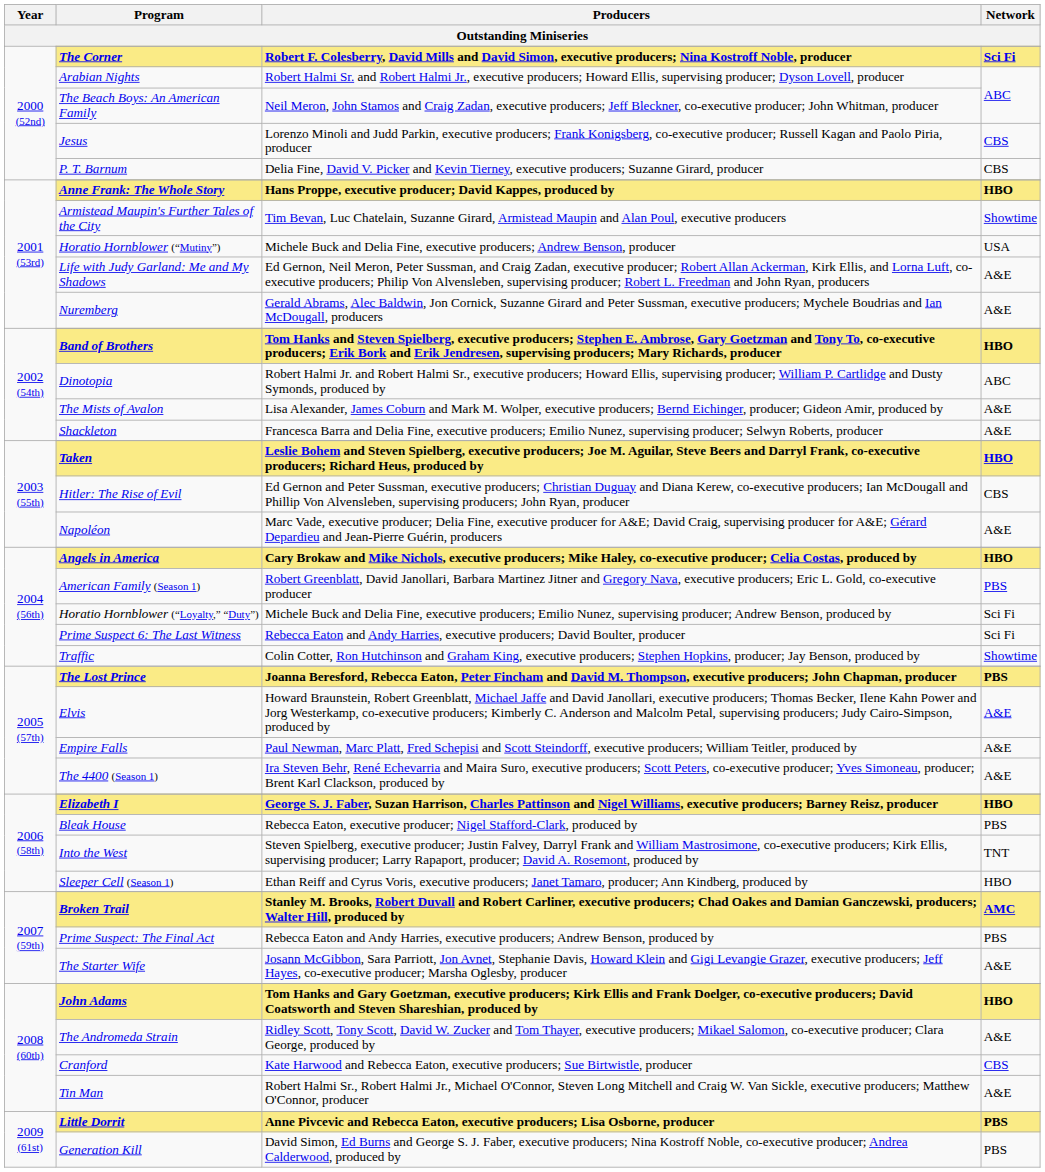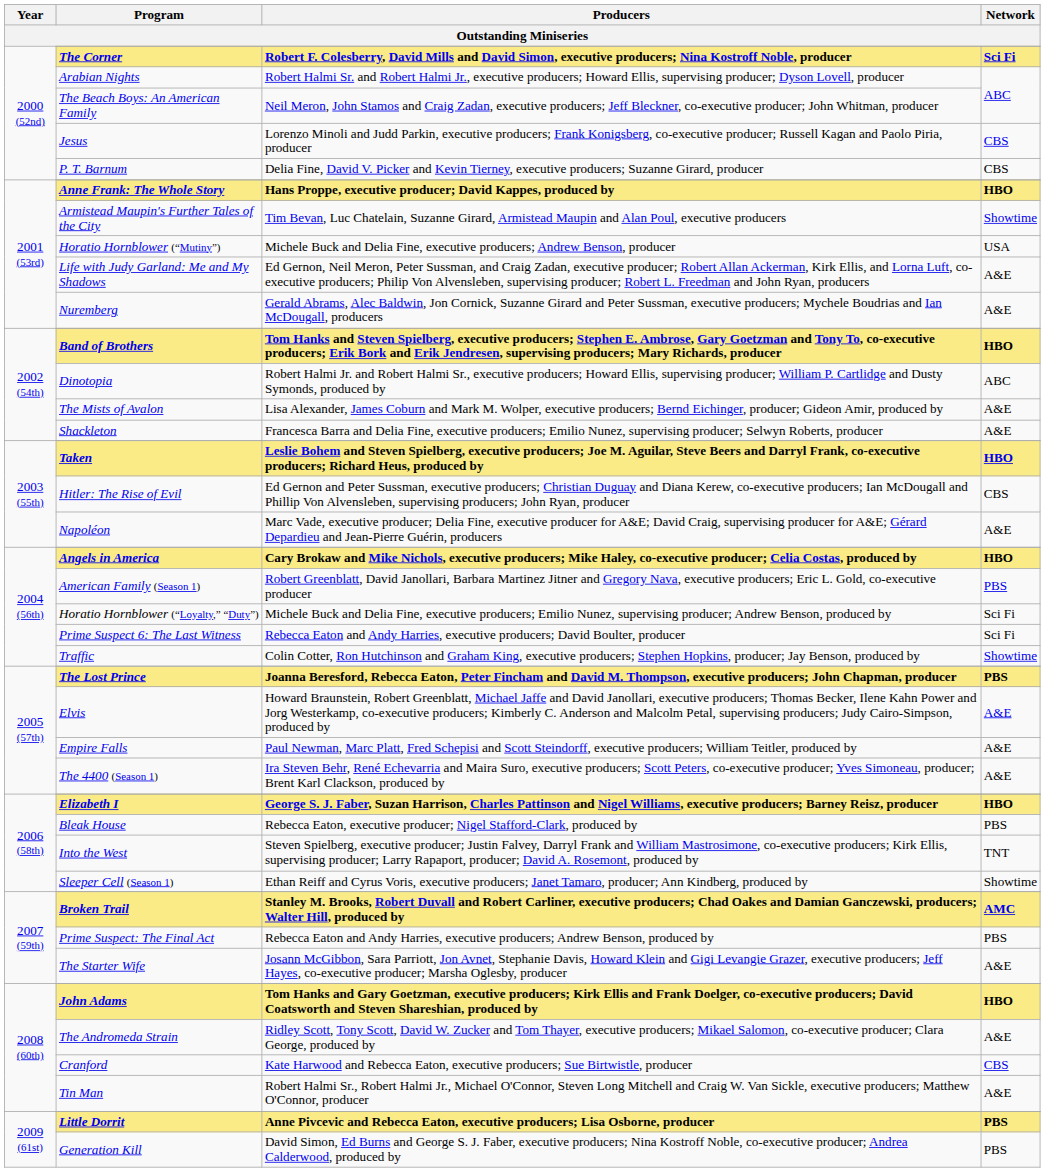 <table class="wikitable" style="width:100%">
 <tr bgcolor="#bebebe">
 <th width="5%">Year</th>
 <th width="20%">Program</th>
 <th width="70%">Producers</th>
 <th width="5%">Network</th>
 </tr>
 <tr>
 <th colspan="4">Outstanding Miniseries</th>
 </tr>
 <tr>
 <td rowspan=6 style="text-align:center"><a href='#'>2000</a><br><small><a href='#'>(52nd)</a></small><br></td>
 </tr>
 <tr style="background:#FAEB86">
 <td><strong><em><a href='#'>The Corner</a></em></strong></td>
 <td><strong><a href='#'>Robert F. Colesberry</a>, <a href='#'>David Mills</a> and <a href='#'>David Simon</a>, executive producers; <a href='#'>Nina Kostroff Noble</a>, producer</strong></td>
 <td><strong><a href='#'>Sci Fi</a></strong></td>
 </tr>
 <tr>
 <td><em><a href='#'>Arabian Nights</a></em></td>
 <td><a href='#'>Robert Halmi Sr.</a> and <a href='#'>Robert Halmi Jr.</a>, executive producers; Howard Ellis, supervising producer; <a href='#'>Dyson Lovell</a>, producer</td>
 <td rowspan=2><a href='#'>ABC</a></td>
 </tr>
 <tr>
 <td><em><a href='#'>The Beach Boys: An American Family</a></em></td>
 <td><a href='#'>Neil Meron</a>, <a href='#'>John Stamos</a> and <a href='#'>Craig Zadan</a>, executive producers; <a href='#'>Jeff Bleckner</a>, co-executive producer; John Whitman, producer</td>
 </tr>
 <tr>
 <td><em><a href='#'>Jesus</a></em></td>
 <td>Lorenzo Minoli and Judd Parkin, executive producers; <a href='#'>Frank Konigsberg</a>, co-executive producer; Russell Kagan and Paolo Piria, producer</td>
 <td><a href='#'>CBS</a></td>
 </tr>
 <tr>
 <td><em><a href='#'>P. T. Barnum</a></em></td>
 <td>Delia Fine, <a href='#'>David V. Picker</a> and <a href='#'>Kevin Tierney</a>, executive producers; Suzanne Girard, producer</td>
 <td>CBS</td>
 </tr>
 <tr>
 <td rowspan=6 style="text-align:center"><a href='#'>2001</a><br><small><a href='#'>(53rd)</a></small><br></td>
 </tr>
 <tr style="background:#FAEB86">
 <td><strong><em><a href='#'>Anne Frank: The Whole Story</a></em></strong></td>
 <td><strong>Hans Proppe, executive producer; David Kappes, produced by</strong></td>
 <td><strong>HBO</strong></td>
 </tr>
 <tr>
 <td><em><a href='#'>Armistead Maupin's Further Tales of the City</a></em></td>
 <td><a href='#'>Tim Bevan</a>, Luc Chatelain, Suzanne Girard, <a href='#'>Armistead Maupin</a> and <a href='#'>Alan Poul</a>, executive producers</td>
 <td><a href='#'>Showtime</a></td>
 </tr>
 <tr>
 <td><em><a href='#'>Horatio Hornblower</a></em> <small>(“<a href='#'>Mutiny</a>”)</small></td>
 <td>Michele Buck and Delia Fine, executive producers; <a href='#'>Andrew Benson</a>, producer</td>
 <td>USA</td>
 </tr>
 <tr>
 <td><em><a href='#'>Life with Judy Garland: Me and My Shadows</a></em></td>
 <td>Ed Gernon, Neil Meron, Peter Sussman, and Craig Zadan, executive producer; <a href='#'>Robert Allan Ackerman</a>, Kirk Ellis, and <a href='#'>Lorna Luft</a>, co-executive producers; Philip Von Alvensleben, supervising producer; <a href='#'>Robert L. Freedman</a> and John Ryan, producers</td>
 <td>A&E</td>
 </tr>
 <tr>
 <td><em><a href='#'>Nuremberg</a></em></td>
 <td><a href='#'>Gerald Abrams</a>, <a href='#'>Alec Baldwin</a>, Jon Cornick, Suzanne Girard and Peter Sussman, executive producers; Mychele Boudrias and <a href='#'>Ian McDougall</a>, producers</td>
 <td>A&E</td>
 </tr>
 <tr>
 <td rowspan=5 style="text-align:center"><a href='#'>2002</a><br><small><a href='#'>(54th)</a></small><br></td>
 </tr>
 <tr style="background:#FAEB86">
 <td><strong><em><a href='#'>Band of Brothers</a></em></strong></td>
 <td><strong><a href='#'>Tom Hanks</a> and <a href='#'>Steven Spielberg</a>, executive producers; <a href='#'>Stephen E. Ambrose</a>, <a href='#'>Gary Goetzman</a> and <a href='#'>Tony To</a>, co-executive producers; <a href='#'>Erik Bork</a> and <a href='#'>Erik Jendresen</a>, supervising producers; Mary Richards, producer</strong></td>
 <td><strong>HBO</strong></td>
 </tr>
 <tr>
 <td><em><a href='#'>Dinotopia</a></em></td>
 <td>Robert Halmi Jr. and Robert Halmi Sr., executive producers; Howard Ellis, supervising producer; <a href='#'>William P. Cartlidge</a> and Dusty Symonds, produced by</td>
 <td>ABC</td>
 </tr>
 <tr>
 <td><em><a href='#'>The Mists of Avalon</a></em></td>
 <td>Lisa Alexander, <a href='#'>James Coburn</a> and Mark M. Wolper, executive producers; <a href='#'>Bernd Eichinger</a>, producer; Gideon Amir, produced by</td>
 <td>A&E</td>
 </tr>
 <tr>
 <td><em><a href='#'>Shackleton</a></em></td>
 <td>Francesca Barra and Delia Fine, executive producers; Emilio Nunez, supervising producer; Selwyn Roberts, producer</td>
 <td>A&E</td>
 </tr>
 <tr>
 <td rowspan=4 style="text-align:center"><a href='#'>2003</a><br><small><a href='#'>(55th)</a></small><br></td>
 </tr>
 <tr style="background:#FAEB86">
 <td><strong><em><a href='#'>Taken</a></em></strong></td>
 <td><strong><a href='#'>Leslie Bohem</a> and Steven Spielberg, executive producers; Joe M. Aguilar, Steve Beers and Darryl Frank, co-executive producers; Richard Heus, produced by</strong></td>
 <td><strong><a href='#'>HBO</a></strong></td>
 </tr>
 <tr>
 <td><em><a href='#'>Hitler: The Rise of Evil</a></em></td>
 <td>Ed Gernon and Peter Sussman, executive producers; <a href='#'>Christian Duguay</a> and Diana Kerew, co-executive producers; Ian McDougall and Phillip Von Alvensleben, supervising producers; John Ryan, producer</td>
 <td>CBS</td>
 </tr>
 <tr>
 <td><em><a href='#'>Napoléon</a></em></td>
 <td>Marc Vade, executive producer; Delia Fine, executive producer for A&E; David Craig, supervising producer for A&E; <a href='#'>Gérard Depardieu</a> and Jean-Pierre Guérin, producers</td>
 <td>A&E</td>
 </tr>
 <tr>
 <td rowspan=6 style="text-align:center"><a href='#'>2004</a><br><small><a href='#'>(56th)</a></small><br></td>
 </tr>
 <tr style="background:#FAEB86">
 <td><strong><em><a href='#'>Angels in America</a></em></strong></td>
 <td><strong>Cary Brokaw and <a href='#'>Mike Nichols</a>, executive producers; Mike Haley, co-executive producer; <a href='#'>Celia Costas</a>, produced by</strong></td>
 <td><strong>HBO</strong></td>
 </tr>
 <tr>
 <td><em><a href='#'>American Family</a></em> <small>(<a href='#'>Season 1</a>)</small></td>
 <td><a href='#'>Robert Greenblatt</a>, David Janollari, Barbara Martinez Jitner and <a href='#'>Gregory Nava</a>, executive producers; Eric L. Gold, co-executive producer</td>
 <td><a href='#'>PBS</a></td>
 </tr>
 <tr>
 <td><em>Horatio Hornblower</em> <small>(“<a href='#'>Loyalty</a>,” “<a href='#'>Duty</a>”)</small></td>
 <td>Michele Buck and Delia Fine, executive producers; Emilio Nunez, supervising producer; Andrew Benson, produced by</td>
 <td>Sci Fi</td>
 </tr>
 <tr>
 <td><em><a href='#'>Prime Suspect 6: The Last Witness</a></em></td>
 <td><a href='#'>Rebecca Eaton</a> and <a href='#'>Andy Harries</a>, executive producers; David Boulter, producer</td>
 <td>Sci Fi</td>
 </tr>
 <tr>
 <td><em><a href='#'>Traffic</a></em></td>
 <td>Colin Cotter, <a href='#'>Ron Hutchinson</a> and <a href='#'>Graham King</a>, executive producers; <a href='#'>Stephen Hopkins</a>, producer; Jay Benson, produced by</td>
 <td><a href='#'>Showtime</a></td>
 </tr>
 <tr>
 <td rowspan=5 style="text-align:center"><a href='#'>2005</a><br><small><a href='#'>(57th)</a></small><br></td>
 </tr>
 <tr style="background:#FAEB86">
 <td><strong><em><a href='#'>The Lost Prince</a></em></strong></td>
 <td><strong>Joanna Beresford, Rebecca Eaton, <a href='#'>Peter Fincham</a> and <a href='#'>David M. Thompson</a>, executive producers; John Chapman, producer</strong></td>
 <td><strong>PBS</strong></td>
 </tr>
 <tr>
 <td><em><a href='#'>Elvis</a></em></td>
 <td>Howard Braunstein, Robert Greenblatt, <a href='#'>Michael Jaffe</a> and David Janollari, executive producers; Thomas Becker, Ilene Kahn Power and Jorg Westerkamp, co-executive producers; Kimberly C. Anderson and Malcolm Petal, supervising producers; Judy Cairo-Simpson, produced by</td>
 <td><a href='#'>A&E</a></td>
 </tr>
 <tr>
 <td><em><a href='#'>Empire Falls</a></em></td>
 <td><a href='#'>Paul Newman</a>, <a href='#'>Marc Platt</a>, <a href='#'>Fred Schepisi</a> and <a href='#'>Scott Steindorff</a>, executive producers; William Teitler, produced by</td>
 <td>A&E</td>
 </tr>
 <tr>
 <td><em><a href='#'>The 4400</a></em> <small>(<a href='#'>Season 1</a>)</small></td>
 <td><a href='#'>Ira Steven Behr</a>, <a href='#'>René Echevarria</a> and Maira Suro, executive producers; <a href='#'>Scott Peters</a>, co-executive producer; <a href='#'>Yves Simoneau</a>, producer; Brent Karl Clackson, produced by</td>
 <td>A&E</td>
 </tr>
 <tr>
 <td rowspan=5 style="text-align:center"><a href='#'>2006</a><br><small><a href='#'>(58th)</a></small><br></td>
 </tr>
 <tr style="background:#FAEB86">
 <td><strong><em><a href='#'>Elizabeth I</a></em></strong></td>
 <td><strong><a href='#'>George S. J. Faber</a>, Suzan Harrison, <a href='#'>Charles Pattinson</a> and <a href='#'>Nigel Williams</a>, executive producers; Barney Reisz, producer</strong></td>
 <td><strong>HBO</strong></td>
 </tr>
 <tr>
 <td><em><a href='#'>Bleak House</a></em></td>
 <td>Rebecca Eaton, executive producer; <a href='#'>Nigel Stafford-Clark</a>, produced by</td>
 <td>PBS</td>
 </tr>
 <tr>
 <td><em><a href='#'>Into the West</a></em></td>
 <td>Steven Spielberg, executive producer; Justin Falvey, Darryl Frank and <a href='#'>William Mastrosimone</a>, co-executive producers; Kirk Ellis, supervising producer; Larry Rapaport, producer; <a href='#'>David A. Rosemont</a>, produced by</td>
 <td>TNT</td>
 </tr>
 <tr>
 <td><em><a href='#'>Sleeper Cell</a></em> <small>(<a href='#'>Season 1</a>)</small></td>
 <td>Ethan Reiff and Cyrus Voris, executive producers; <a href='#'>Janet Tamaro</a>, producer; Ann Kindberg, produced by</td>
-<td>HBO</td>
+<td>Showtime</td>
 </tr>
 <tr>
 <td rowspan=4 style="text-align:center"><a href='#'>2007</a><br><small><a href='#'>(59th)</a></small><br></td>
 </tr>
 <tr style="background:#FAEB86">
 <td><strong><em><a href='#'>Broken Trail</a></em></strong></td>
 <td><strong>Stanley M. Brooks, <a href='#'>Robert Duvall</a> and Robert Carliner, executive producers; Chad Oakes and Damian Ganczewski, producers; <a href='#'>Walter Hill</a>, produced by</strong></td>
 <td><strong><a href='#'>AMC</a></strong></td>
 </tr>
 <tr>
 <td><em><a href='#'>Prime Suspect: The Final Act</a></em></td>
 <td>Rebecca Eaton and Andy Harries, executive producers; Andrew Benson, produced by</td>
 <td>PBS</td>
 </tr>
 <tr>
 <td><em><a href='#'>The Starter Wife</a></em></td>
 <td><a href='#'>Josann McGibbon</a>, Sara Parriott, <a href='#'>Jon Avnet</a>, Stephanie Davis, <a href='#'>Howard Klein</a> and <a href='#'>Gigi Levangie Grazer</a>, executive producers; <a href='#'>Jeff Hayes</a>, co-executive producer; Marsha Oglesby, producer</td>
 <td>A&E</td>
 </tr>
 <tr>
 <td rowspan=5 style="text-align:center"><a href='#'>2008</a><br><small><a href='#'>(60th)</a></small><br></td>
 </tr>
 <tr style="background:#FAEB86">
 <td><strong><em><a href='#'>John Adams</a></em></strong></td>
 <td><strong>Tom Hanks and Gary Goetzman, executive producers; Kirk Ellis and Frank Doelger, co-executive producers; David Coatsworth and Steven Shareshian, produced by</strong></td>
 <td><strong>HBO</strong></td>
 </tr>
 <tr>
 <td><em><a href='#'>The Andromeda Strain</a></em></td>
 <td><a href='#'>Ridley Scott</a>, <a href='#'>Tony Scott</a>, <a href='#'>David W. Zucker</a> and <a href='#'>Tom Thayer</a>, executive producers; <a href='#'>Mikael Salomon</a>, co-executive producer; Clara George, produced by</td>
 <td>A&E</td>
 </tr>
 <tr>
 <td><em><a href='#'>Cranford</a></em></td>
 <td><a href='#'>Kate Harwood</a> and Rebecca Eaton, executive producers; <a href='#'>Sue Birtwistle</a>, producer</td>
 <td><a href='#'>CBS</a></td>
 </tr>
 <tr>
 <td><em><a href='#'>Tin Man</a></em></td>
 <td>Robert Halmi Sr., Robert Halmi Jr., Michael O'Connor, Steven Long Mitchell and Craig W. Van Sickle, executive producers; Matthew O'Connor, producer</td>
 <td>A&E</td>
 </tr>
 <tr>
 <td rowspan=3 style="text-align:center"><a href='#'>2009</a><br><small><a href='#'>(61st)</a></small><br></td>
 </tr>
 <tr style="background:#FAEB86">
 <td><strong><em><a href='#'>Little Dorrit</a></em></strong></td>
 <td><strong>Anne Pivcevic and Rebecca Eaton, executive producers; Lisa Osborne, producer</strong></td>
 <td><strong>PBS</strong></td>
 </tr>
 <tr>
 <td><em><a href='#'>Generation Kill</a></em></td>
 <td>David Simon, <a href='#'>Ed Burns</a> and George S. J. Faber, executive producers; Nina Kostroff Noble, co-executive producer; <a href='#'>Andrea Calderwood</a>, produced by</td>
 <td>PBS</td>
 </tr>
 </table>
